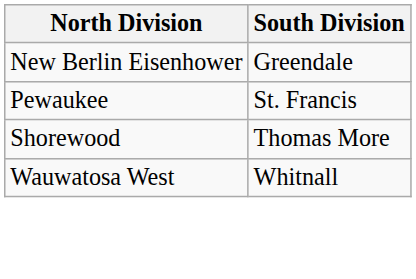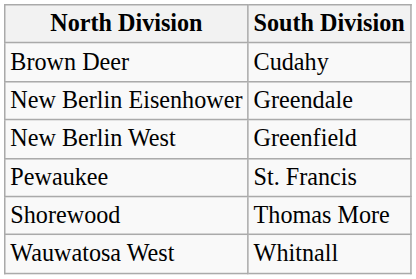 <table class="wikitable">
 <tr>
 <th>North Division</th>
 <th>South Division</th>
 </tr>
 <tr>
+<td>Brown Deer</td>
+<td>Cudahy</td>
+</tr>
+<tr>
 <td>New Berlin Eisenhower</td>
 <td>Greendale</td>
+</tr>
+<tr>
+<td>New Berlin West</td>
+<td>Greenfield</td>
 </tr>
 <tr>
 <td>Pewaukee</td>
 <td>St. Francis</td>
 </tr>
 <tr>
 <td>Shorewood</td>
 <td>Thomas More</td>
 </tr>
 <tr>
 <td>Wauwatosa West</td>
 <td>Whitnall</td>
 </tr>
 </table>
